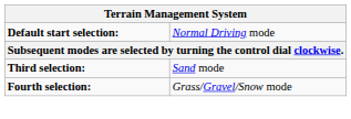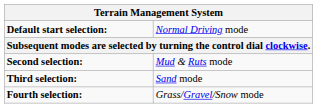 <table class="wikitable">
 <tr>
 <th colspan=2>Terrain Management System</th>
 </tr>
 <tr>
 <td><strong>Default start selection:</strong></td>
 <td><em><a href='#'>Normal Driving</a></em> mode</td>
 </tr>
 <tr>
 <th colspan=2>Subsequent modes are selected by turning the control dial <a href='#'>clockwise</a>.</th>
 </tr>
 <tr>
+<td><strong>Second selection:</strong></td>
+<td><em><a href='#'>Mud</a> & <a href='#'>Ruts</a></em> mode</td>
+</tr>
+<tr>
 <td><strong>Third selection:</strong></td>
 <td><em><a href='#'>Sand</a></em> mode</td>
 </tr>
 <tr>
 <td><strong>Fourth selection:</strong></td>
 <td><em>Grass/<a href='#'>Gravel</a>/Snow</em> mode</td>
 </tr>
 </table>
